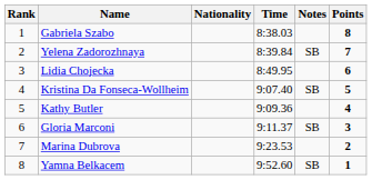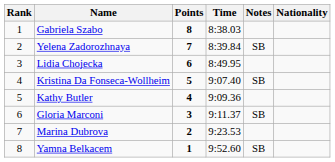 <table class="wikitable sortable" style="text-align:center">
 <tr>
 <th>Rank</th>
 <th>Name</th>
-<th>Nationality</th>
+<th>Points</th>
 <th>Time</th>
 <th>Notes</th>
-<th>Points</th>
+<th>Nationality</th>
 </tr>
 <tr>
 <td>1</td>
 <td align=left><a href='#'>Gabriela Szabo</a></td>
-<td align=left></td>
+<td><strong>8</strong></td>
 <td>8:38.03</td>
 <td></td>
-<td><strong>8</strong></td>
+<td align=left></td>
 </tr>
 <tr>
 <td>2</td>
 <td align=left><a href='#'>Yelena Zadorozhnaya</a></td>
-<td align=left></td>
+<td><strong>7</strong></td>
 <td>8:39.84</td>
 <td>SB</td>
-<td><strong>7</strong></td>
+<td align=left></td>
 </tr>
 <tr>
 <td>3</td>
 <td align=left><a href='#'>Lidia Chojecka</a></td>
-<td align=left></td>
+<td><strong>6</strong></td>
 <td>8:49.95</td>
 <td></td>
-<td><strong>6</strong></td>
+<td align=left></td>
 </tr>
 <tr>
 <td>4</td>
 <td align=left><a href='#'>Kristina Da Fonseca-Wollheim</a></td>
-<td align=left></td>
+<td><strong>5</strong></td>
 <td>9:07.40</td>
 <td>SB</td>
-<td><strong>5</strong></td>
+<td align=left></td>
 </tr>
 <tr>
 <td>5</td>
 <td align=left><a href='#'>Kathy Butler</a></td>
-<td align=left></td>
+<td><strong>4</strong></td>
 <td>9:09.36</td>
 <td></td>
-<td><strong>4</strong></td>
+<td align=left></td>
 </tr>
 <tr>
 <td>6</td>
 <td align=left><a href='#'>Gloria Marconi</a></td>
-<td align=left></td>
+<td><strong>3</strong></td>
 <td>9:11.37</td>
 <td>SB</td>
-<td><strong>3</strong></td>
+<td align=left></td>
 </tr>
 <tr>
 <td>7</td>
 <td align=left><a href='#'>Marina Dubrova</a></td>
-<td align=left></td>
+<td><strong>2</strong></td>
 <td>9:23.53</td>
 <td></td>
-<td><strong>2</strong></td>
+<td align=left></td>
 </tr>
 <tr>
 <td>8</td>
 <td align=left><a href='#'>Yamna Belkacem</a></td>
-<td align=left></td>
+<td><strong>1</strong></td>
 <td>9:52.60</td>
 <td>SB</td>
-<td><strong>1</strong></td>
+<td align=left></td>
 </tr>
 </table>
